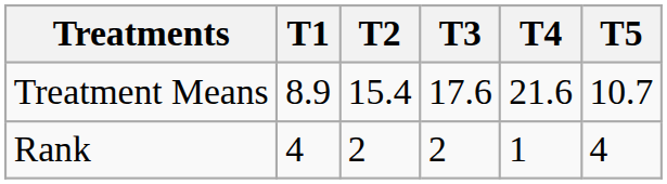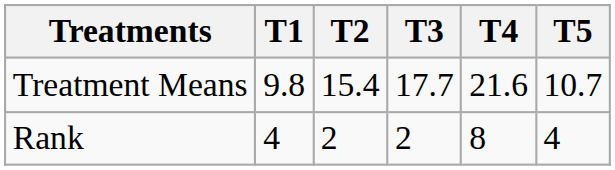 <table class="wikitable">
 <tr>
 <th>Treatments</th>
 <th>T1</th>
 <th>T2</th>
 <th>T3</th>
 <th>T4</th>
 <th>T5</th>
 </tr>
 <tr>
 <td>Treatment Means</td>
-<td>8.9</td>
+<td>9.8</td>
 <td>15.4</td>
-<td>17.6</td>
+<td>17.7</td>
 <td>21.6</td>
 <td>10.7</td>
 </tr>
 <tr>
 <td>Rank</td>
 <td>4</td>
 <td>2</td>
 <td>2</td>
-<td>1</td>
+<td>8</td>
 <td>4</td>
 </tr>
 </table>
